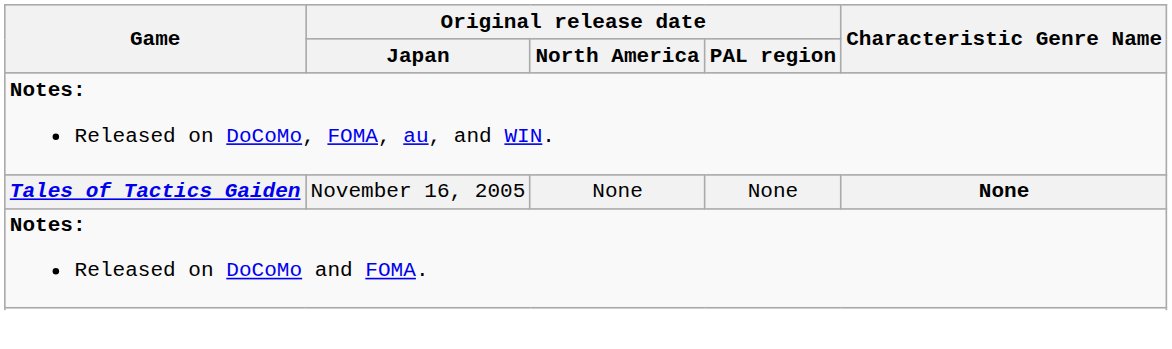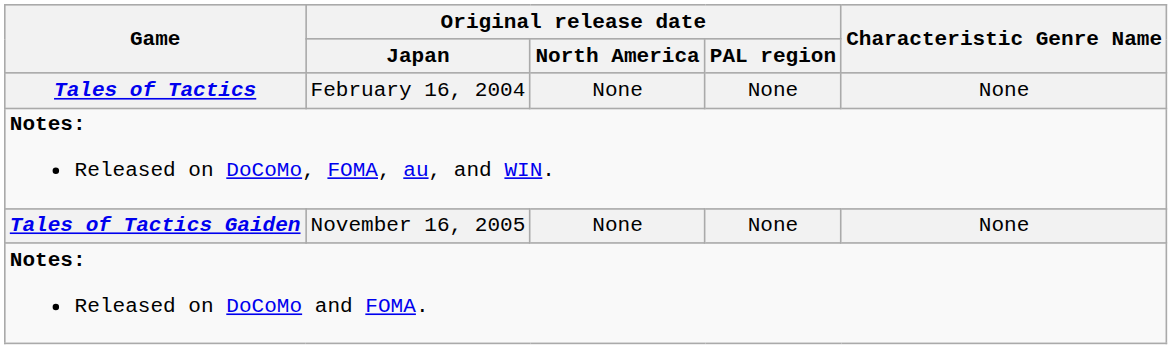 <table class="wikitable" border="1">
 <tr style="text-align: center;">
 <th rowspan="2">Game</th>
 <th colspan="3">Original release date</th>
 <th rowspan="2">Characteristic Genre Name</th>
 </tr>
 <tr>
 <th>Japan</th>
 <th>North America</th>
 <th>PAL region</th>
 </tr>
+<tr style="background:#f2f2f2; text-align:center;">
+<td><strong><em><a href='#'>Tales of Tactics</a></em></strong></td>
+<td>February 16, 2004</td>
+<td>None</td>
+<td>None</td>
+<td>None</td>
+</tr>
 <tr>
 <td colspan="5" style="border: none; vertical-align: top;"><strong>Notes:</strong><br><ul><li>Released on <a href='#'>DoCoMo</a>, <a href='#'>FOMA</a>, <a href='#'>au</a>, and <a href='#'>WIN</a>.</li></ul></td>
 </tr>
 <tr style="background:#f2f2f2; text-align:center;">
 <td><strong><em><a href='#'>Tales of Tactics Gaiden</a></em></strong></td>
 <td>November 16, 2005</td>
 <td>None</td>
 <td>None</td>
-<td><strong>None</strong></td>
+<td>None</td>
 </tr>
 <tr>
 <td colspan="5" style="border: none; vertical-align: top;"><strong>Notes:</strong><br><ul><li>Released on <a href='#'>DoCoMo</a> and <a href='#'>FOMA</a>.</li></ul></td>
 </tr>
 <tr style="background:#f2f2f2; text-align:center;">
 </tr>
 </table>
